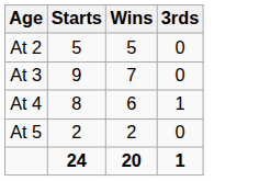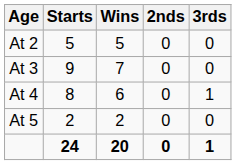 <table class="wikitable" style="text-align: center">
 <tr>
 <th>Age</th>
 <th>Starts</th>
 <th>Wins</th>
+<th>2nds</th>
 <th>3rds</th>
 </tr>
 <tr>
 <td>At 2</td>
 <td>5</td>
 <td>5</td>
 <td>0</td>
+<td>0</td>
 </tr>
 <tr>
 <td>At 3</td>
 <td>9</td>
 <td>7</td>
 <td>0</td>
+<td>0</td>
 </tr>
 <tr>
 <td>At 4</td>
 <td>8</td>
 <td>6</td>
+<td>0</td>
 <td>1</td>
 </tr>
 <tr>
 <td>At 5</td>
 <td>2</td>
 <td>2</td>
 <td>0</td>
+<td>0</td>
 </tr>
 <tr>
 <td></td>
 <td><strong>24</strong></td>
 <td><strong>20</strong></td>
+<td><strong>0</strong></td>
 <td><strong>1</strong></td>
 </tr>
 </table>
